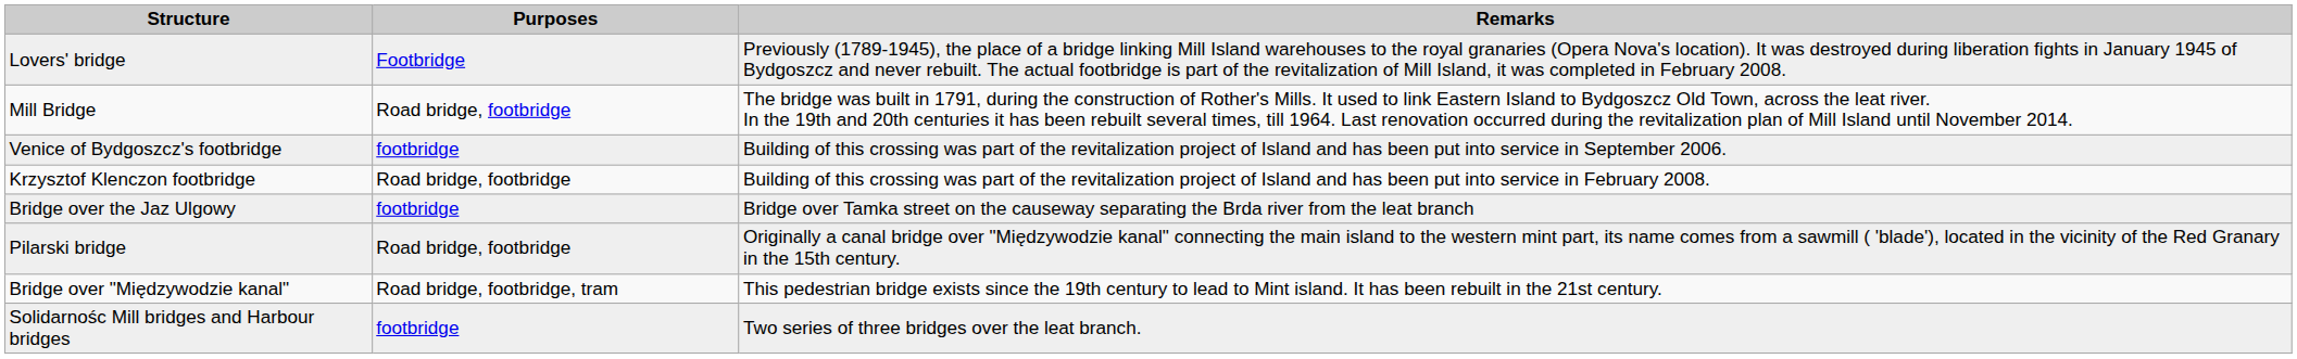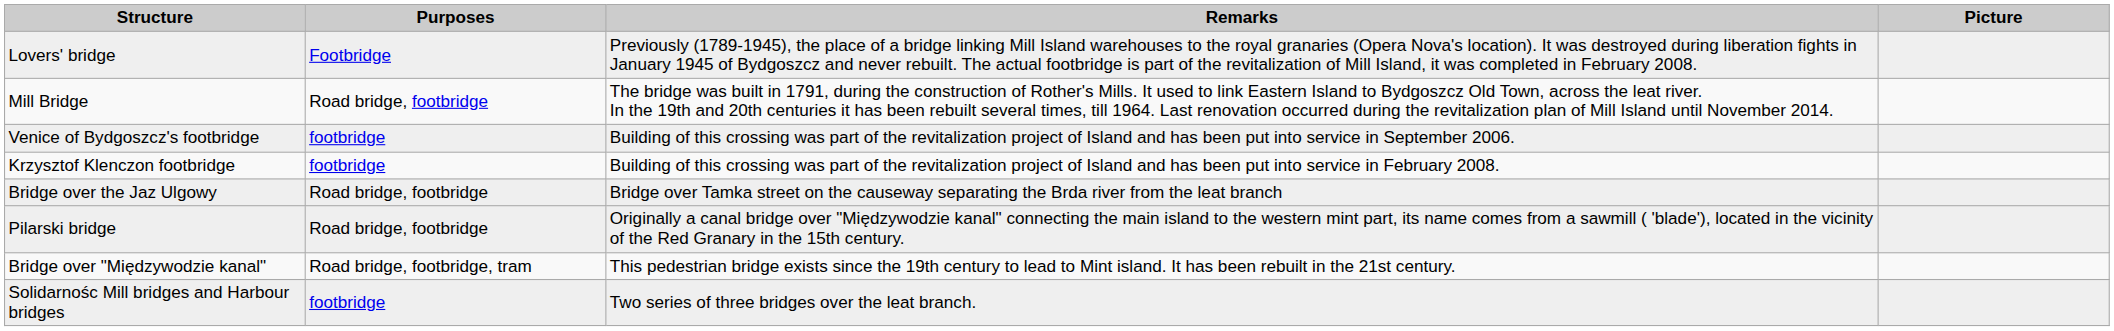 <table class="wikitable" width="">
 <tr align="center" bgcolor="#CCCCCC">
 <td width=13%><strong>Structure</strong></td>
 <td width=13%><strong>Purposes</strong></td>
 <td width=55%><strong>Remarks</strong></td>
+<td width=10%><strong>Picture</strong></td>
 </tr>
 <tr bgcolor="#EFEFEF">
 <td>Lovers' bridge</td>
 <td><a href='#'>Footbridge</a></td>
 <td>Previously (1789-1945), the place of a bridge linking Mill Island warehouses to the royal granaries (Opera Nova's location). It was destroyed during liberation fights in January 1945 of Bydgoszcz and never rebuilt. The actual footbridge is part of the revitalization of Mill Island, it was completed in February 2008.</td>
+<td></td>
 </tr>
 <tr --->
 <td>Mill Bridge</td>
 <td>Road bridge, <a href='#'>footbridge</a></td>
 <td>The bridge was built in 1791, during the construction of Rother's Mills. It used to link Eastern Island to Bydgoszcz Old Town, across the leat river.<br>In the 19th and 20th centuries it has been rebuilt several times, till 1964. Last renovation occurred during the revitalization plan of Mill Island until November 2014.</td>
+<td></td>
 </tr>
 <tr bgcolor="#EFEFEF">
 <td>Venice of Bydgoszcz's footbridge</td>
 <td><a href='#'>footbridge</a></td>
 <td>Building of this crossing was part of the revitalization project of Island and has been put into service in September 2006.</td>
+<td></td>
 </tr>
 <tr --->
 <td>Krzysztof Klenczon footbridge</td>
-<td>Road bridge, footbridge</td>
+<td><a href='#'>footbridge</a></td>
 <td>Building of this crossing was part of the revitalization project of Island and has been put into service in February 2008.</td>
+<td></td>
 </tr>
 <tr bgcolor="#EFEFEF">
 <td>Bridge over the Jaz Ulgowy</td>
-<td><a href='#'>footbridge</a></td>
+<td>Road bridge, footbridge</td>
 <td>Bridge over Tamka street on the causeway separating the Brda river from the leat branch</td>
+<td></td>
 </tr>
 <tr bgcolor="#EFEFEF">
 <td>Pilarski bridge</td>
 <td>Road bridge, footbridge</td>
 <td>Originally a canal bridge over "Międzywodzie kanal" connecting the main island to the western mint part, its name comes from a sawmill ( 'blade'), located in the vicinity of the Red Granary in the 15th century.</td>
+<td></td>
 </tr>
 <tr --->
 <td>Bridge over "Międzywodzie kanal"</td>
 <td>Road bridge, footbridge, tram</td>
 <td>This pedestrian bridge exists since the 19th century to lead to Mint island. It has been rebuilt in the 21st century.</td>
+<td></td>
 </tr>
 <tr bgcolor="#EFEFEF">
 <td>Solidarnośc Mill bridges and Harbour bridges</td>
 <td><a href='#'>footbridge</a></td>
 <td>Two series of three bridges over the leat branch.</td>
+<td> </td>
 </tr>
 </table>
